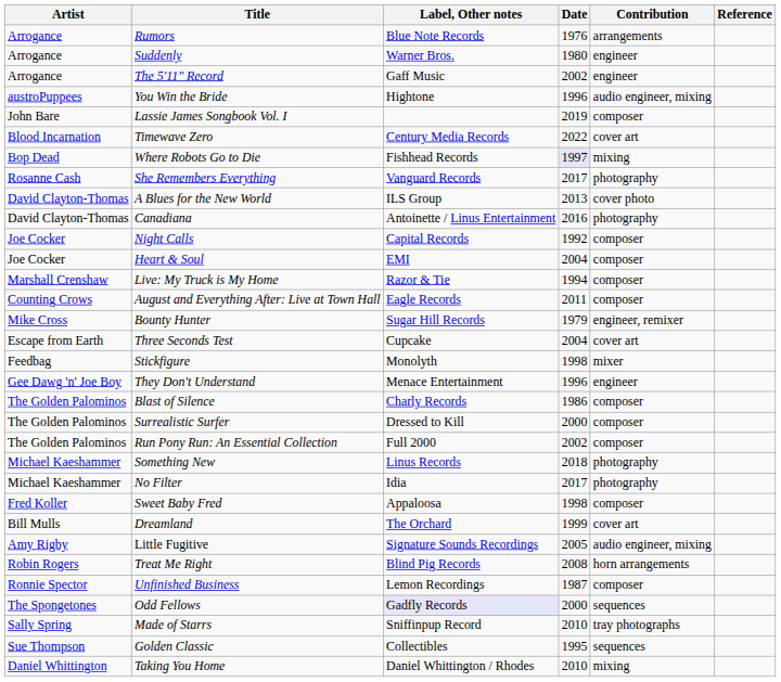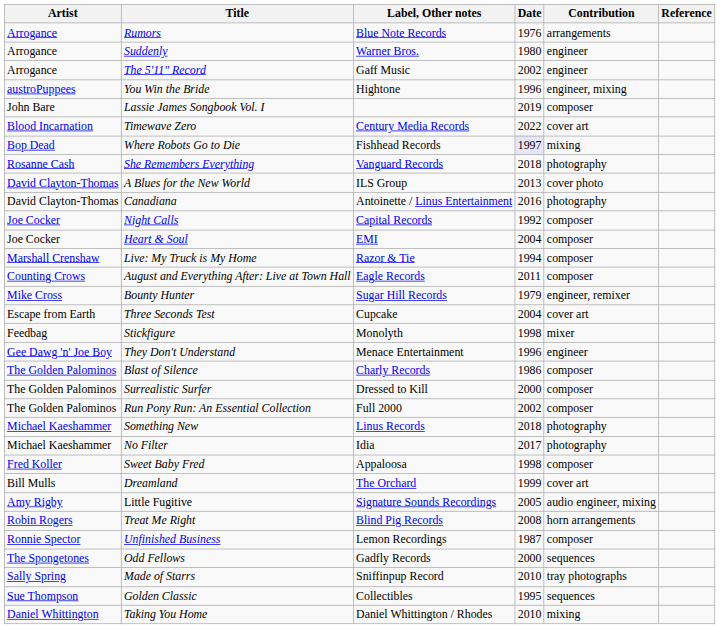 <table class="wikitable">
 <tr>
 <th>Artist</th>
 <th>Title</th>
 <th>Label, Other notes</th>
 <th>Date</th>
 <th>Contribution</th>
 <th>Reference</th>
 </tr>
 <tr>
 <td><a href='#'>Arrogance</a></td>
 <td><em><a href='#'>Rumors</a></em></td>
 <td><a href='#'>Blue Note Records</a></td>
 <td>1976</td>
 <td>arrangements</td>
 <td></td>
 </tr>
 <tr>
 <td>Arrogance</td>
 <td><em><a href='#'>Suddenly</a></em></td>
 <td><a href='#'>Warner Bros.</a></td>
 <td>1980</td>
 <td>engineer</td>
 <td></td>
 </tr>
 <tr>
 <td>Arrogance</td>
 <td><em><a href='#'>The 5'11" Record</a></em></td>
 <td>Gaff Music</td>
 <td>2002</td>
 <td>engineer</td>
 <td></td>
 </tr>
 <tr>
 <td><a href='#'>austroPuppees</a></td>
 <td><em>You Win the Bride</em></td>
 <td>Hightone</td>
 <td>1996</td>
-<td>audio engineer, mixing</td>
+<td>engineer, mixing</td>
 <td></td>
 </tr>
 <tr>
 <td>John Bare</td>
 <td><em>Lassie James Songbook Vol. I</em></td>
 <td></td>
 <td>2019</td>
 <td>composer</td>
 <td></td>
 </tr>
 <tr>
 <td><a href='#'>Blood Incarnation</a></td>
 <td><em>Timewave Zero</em></td>
 <td><a href='#'>Century Media Records</a></td>
 <td>2022</td>
 <td>cover art</td>
 <td></td>
 </tr>
 <tr>
 <td><a href='#'>Bop Dead</a></td>
 <td><em>Where Robots Go to Die</em></td>
 <td>Fishhead Records</td>
 <td style="background: lavender;">1997</td>
 <td>mixing</td>
 <td></td>
 </tr>
 <tr>
 <td><a href='#'>Rosanne Cash</a></td>
 <td><em><a href='#'>She Remembers Everything</a></em></td>
 <td><a href='#'>Vanguard Records</a></td>
-<td>2017</td>
+<td>2018</td>
 <td>photography</td>
 <td></td>
 </tr>
 <tr>
 <td><a href='#'>David Clayton-Thomas</a></td>
 <td><em>A Blues for the New World</em></td>
 <td>ILS Group</td>
 <td>2013</td>
 <td>cover photo</td>
 <td></td>
 </tr>
 <tr>
 <td>David Clayton-Thomas</td>
 <td><em>Canadiana</em></td>
 <td>Antoinette / <a href='#'>Linus Entertainment</a></td>
 <td>2016</td>
 <td>photography</td>
 <td></td>
 </tr>
 <tr>
 <td><a href='#'>Joe Cocker</a></td>
 <td><em><a href='#'>Night Calls</a></em></td>
 <td><a href='#'>Capital Records</a></td>
 <td>1992</td>
 <td>composer</td>
 <td></td>
 </tr>
 <tr>
 <td>Joe Cocker</td>
 <td><em><a href='#'>Heart & Soul</a></em></td>
 <td><a href='#'>EMI</a></td>
 <td>2004</td>
 <td>composer</td>
 <td></td>
 </tr>
 <tr>
 <td><a href='#'>Marshall Crenshaw</a></td>
 <td><em>Live: My Truck is My Home</em></td>
 <td><a href='#'>Razor & Tie</a></td>
 <td>1994</td>
 <td>composer</td>
 <td></td>
 </tr>
 <tr>
 <td><a href='#'>Counting Crows</a></td>
 <td><em>August and Everything After: Live at Town Hall</em></td>
 <td><a href='#'>Eagle Records</a></td>
 <td>2011</td>
 <td>composer</td>
 <td></td>
 </tr>
 <tr>
 <td><a href='#'>Mike Cross</a></td>
 <td><em>Bounty Hunter</em></td>
 <td><a href='#'>Sugar Hill Records</a></td>
 <td>1979</td>
 <td>engineer, remixer</td>
 <td></td>
 </tr>
 <tr>
 <td>Escape from Earth</td>
 <td><em>Three Seconds Test</em></td>
 <td>Cupcake</td>
 <td>2004</td>
 <td>cover art</td>
 <td></td>
 </tr>
 <tr>
 <td>Feedbag</td>
 <td><em>Stickfigure</em></td>
 <td>Monolyth</td>
 <td>1998</td>
 <td>mixer</td>
 <td></td>
 </tr>
 <tr>
 <td><a href='#'>Gee Dawg 'n' Joe Boy</a></td>
 <td><em>They Don't Understand</em></td>
 <td>Menace Entertainment</td>
 <td>1996</td>
 <td>engineer</td>
 <td></td>
 </tr>
 <tr>
 <td><a href='#'>The Golden Palominos</a></td>
 <td><em>Blast of Silence</em></td>
 <td><a href='#'>Charly Records</a></td>
 <td>1986</td>
 <td>composer</td>
 <td></td>
 </tr>
 <tr>
 <td>The Golden Palominos</td>
 <td><em>Surrealistic Surfer</em></td>
 <td>Dressed to Kill</td>
 <td>2000</td>
 <td>composer</td>
 <td></td>
 </tr>
 <tr>
 <td>The Golden Palominos</td>
 <td><em>Run Pony Run: An Essential Collection</em></td>
 <td>Full 2000</td>
 <td>2002</td>
 <td>composer</td>
 <td></td>
 </tr>
 <tr>
 <td><a href='#'>Michael Kaeshammer</a></td>
 <td><em>Something New</em></td>
 <td><a href='#'>Linus Records</a></td>
 <td>2018</td>
 <td>photography</td>
 <td></td>
 </tr>
 <tr>
 <td>Michael Kaeshammer</td>
 <td><em>No Filter</em></td>
 <td>Idia</td>
 <td>2017</td>
 <td>photography</td>
 <td></td>
 </tr>
 <tr>
 <td><a href='#'>Fred Koller</a></td>
 <td><em>Sweet Baby Fred</em></td>
 <td>Appaloosa</td>
 <td>1998</td>
 <td>composer</td>
 <td></td>
 </tr>
 <tr>
 <td>Bill Mulls</td>
 <td><em>Dreamland</em></td>
 <td><a href='#'>The Orchard</a></td>
 <td>1999</td>
 <td>cover art</td>
 <td></td>
 </tr>
 <tr>
 <td><a href='#'>Amy Rigby</a></td>
 <td>Little Fugitive</td>
 <td><a href='#'>Signature Sounds Recordings</a></td>
 <td>2005</td>
 <td>audio engineer, mixing</td>
 <td></td>
 </tr>
 <tr>
 <td><a href='#'>Robin Rogers</a></td>
 <td><em>Treat Me Right</em></td>
 <td><a href='#'>Blind Pig Records</a></td>
 <td>2008</td>
 <td>horn arrangements</td>
 <td></td>
 </tr>
 <tr>
 <td><a href='#'>Ronnie Spector</a></td>
 <td><em><a href='#'>Unfinished Business</a></em></td>
 <td>Lemon Recordings</td>
 <td>1987</td>
 <td>composer</td>
 <td></td>
 </tr>
 <tr>
 <td><a href='#'>The Spongetones</a></td>
 <td><em>Odd Fellows</em></td>
-<td style="background: lavender;">Gadfly Records</td>
+<td>Gadfly Records</td>
 <td>2000</td>
 <td>sequences</td>
 <td></td>
 </tr>
 <tr>
 <td><a href='#'>Sally Spring</a></td>
 <td><em>Made of Starrs</em></td>
 <td>Sniffinpup Record</td>
 <td>2010</td>
 <td>tray photographs</td>
 <td></td>
 </tr>
 <tr>
 <td><a href='#'>Sue Thompson</a></td>
 <td><em>Golden Classic</em></td>
 <td>Collectibles</td>
 <td>1995</td>
 <td>sequences</td>
 <td></td>
 </tr>
 <tr>
 <td><a href='#'>Daniel Whittington</a></td>
 <td><em>Taking You Home</em></td>
 <td>Daniel Whittington / Rhodes</td>
 <td>2010</td>
 <td>mixing</td>
 <td></td>
 </tr>
 </table>
